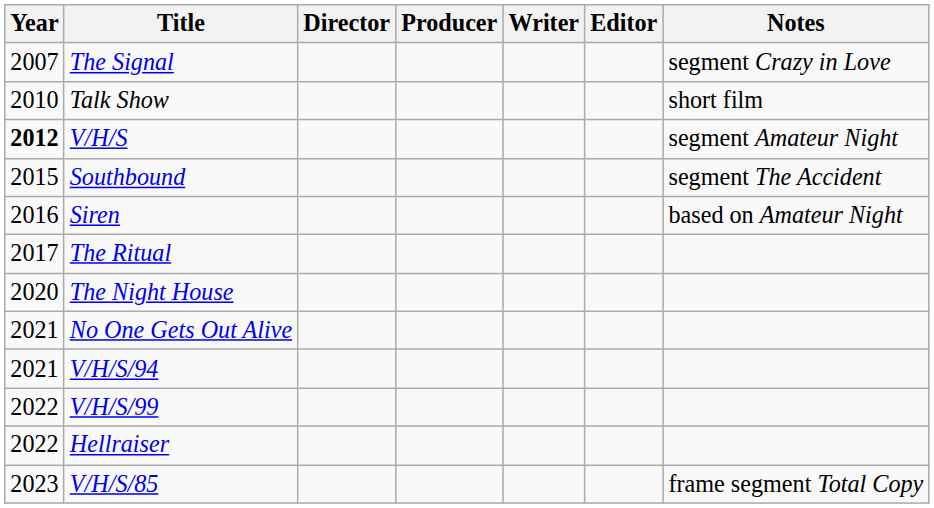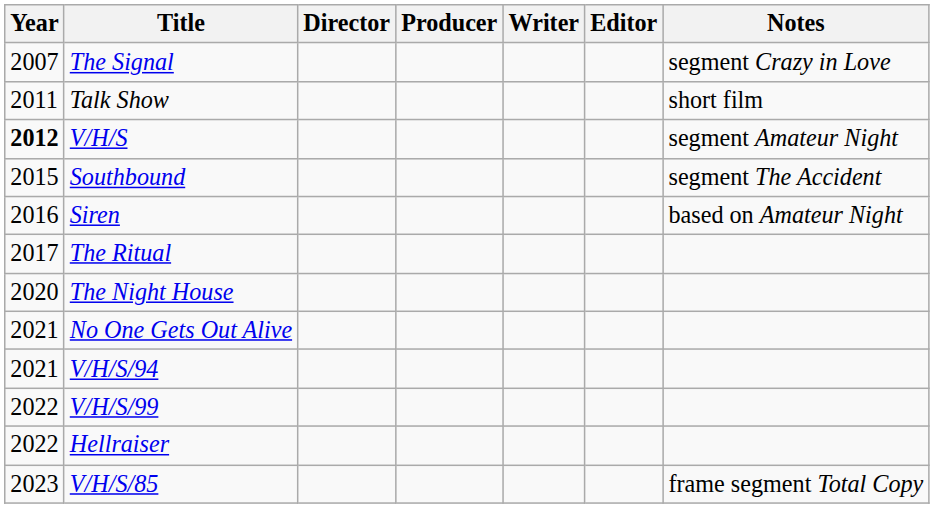 <table class="wikitable">
 <tr>
 <th>Year</th>
 <th>Title</th>
 <th>Director</th>
 <th>Producer</th>
 <th>Writer</th>
 <th>Editor</th>
 <th>Notes</th>
 </tr>
 <tr>
 <td>2007</td>
 <td><em><a href='#'>The Signal</a></em></td>
 <td></td>
 <td></td>
 <td></td>
 <td></td>
 <td>segment <em>Crazy in Love</em></td>
 </tr>
 <tr>
-<td>2010</td>
+<td>2011</td>
 <td><em>Talk Show</em></td>
 <td></td>
 <td></td>
 <td></td>
 <td></td>
 <td>short film</td>
 </tr>
 <tr>
 <td><strong>2012</strong></td>
 <td><em><a href='#'>V/H/S</a></em></td>
 <td></td>
 <td></td>
 <td></td>
 <td></td>
 <td>segment <em>Amateur Night</em></td>
 </tr>
 <tr>
 <td>2015</td>
 <td><em><a href='#'>Southbound</a></em></td>
 <td></td>
 <td></td>
 <td></td>
 <td></td>
 <td>segment <em>The Accident</em></td>
 </tr>
 <tr>
 <td>2016</td>
 <td><em><a href='#'>Siren</a></em></td>
 <td></td>
 <td></td>
 <td></td>
 <td></td>
 <td>based on <em>Amateur Night</em></td>
 </tr>
 <tr>
 <td>2017</td>
 <td><em><a href='#'>The Ritual</a></em></td>
 <td></td>
 <td></td>
 <td></td>
 <td></td>
 <td></td>
 </tr>
 <tr>
 <td>2020</td>
 <td><em><a href='#'>The Night House</a></em></td>
 <td></td>
 <td></td>
 <td></td>
 <td></td>
 <td></td>
 </tr>
 <tr>
 <td>2021</td>
 <td><em><a href='#'>No One Gets Out Alive</a></em></td>
 <td></td>
 <td></td>
 <td></td>
 <td></td>
 <td></td>
 </tr>
 <tr>
 <td>2021</td>
 <td><em><a href='#'>V/H/S/94</a></em></td>
 <td></td>
 <td></td>
 <td></td>
 <td></td>
 <td></td>
 </tr>
 <tr>
 <td>2022</td>
 <td><em><a href='#'>V/H/S/99</a></em></td>
 <td></td>
 <td></td>
 <td></td>
 <td></td>
 <td></td>
 </tr>
 <tr>
 <td>2022</td>
 <td><em><a href='#'>Hellraiser</a></em></td>
 <td></td>
 <td></td>
 <td></td>
 <td></td>
 <td></td>
 </tr>
 <tr>
 <td>2023</td>
 <td><em><a href='#'>V/H/S/85</a></em></td>
 <td></td>
 <td></td>
 <td></td>
 <td></td>
 <td>frame segment <em>Total Copy</em></td>
 </tr>
 </table>
